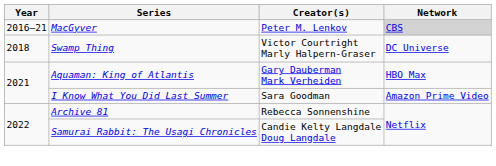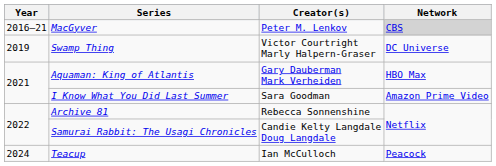 <table class="wikitable">
 <tr style="background:#b0c4de; text-align:center;">
 <th>Year</th>
 <th>Series</th>
 <th>Creator(s)</th>
 <th>Network</th>
 </tr>
 <tr>
 <td>2016–21</td>
 <td><em><a href='#'>MacGyver</a></em></td>
 <td><a href='#'>Peter M. Lenkov</a></td>
 <td style="background: lightgrey;"><a href='#'>CBS</a></td>
 </tr>
 <tr>
-<td>2018</td>
+<td>2019</td>
 <td><em><a href='#'>Swamp Thing</a></em></td>
 <td>Victor Courtright<br>Marly Halpern-Graser</td>
 <td><a href='#'>DC Universe</a></td>
 </tr>
 <tr>
 <td rowspan="2">2021</td>
 <td><em><a href='#'>Aquaman: King of Atlantis</a></em></td>
 <td><a href='#'>Gary Dauberman</a><br><a href='#'>Mark Verheiden</a></td>
 <td><a href='#'>HBO Max</a></td>
 </tr>
 <tr>
 <td><em><a href='#'>I Know What You Did Last Summer</a></em></td>
 <td>Sara Goodman</td>
 <td><a href='#'>Amazon Prime Video</a></td>
 </tr>
 <tr>
 <td rowspan="2">2022</td>
 <td><em><a href='#'>Archive 81</a></em></td>
 <td>Rebecca Sonnenshine</td>
 <td rowspan="2"><a href='#'>Netflix</a></td>
 </tr>
 <tr>
 <td><em><a href='#'>Samurai Rabbit: The Usagi Chronicles</a></em></td>
 <td>Candie Kelty Langdale<br><a href='#'>Doug Langdale</a></td>
 </tr>
+<tr>
+<td>2024</td>
+<td><em><a href='#'>Teacup</a></em></td>
+<td>Ian McCulloch</td>
+<td><a href='#'>Peacock</a></td>
+</tr>
 </table>
